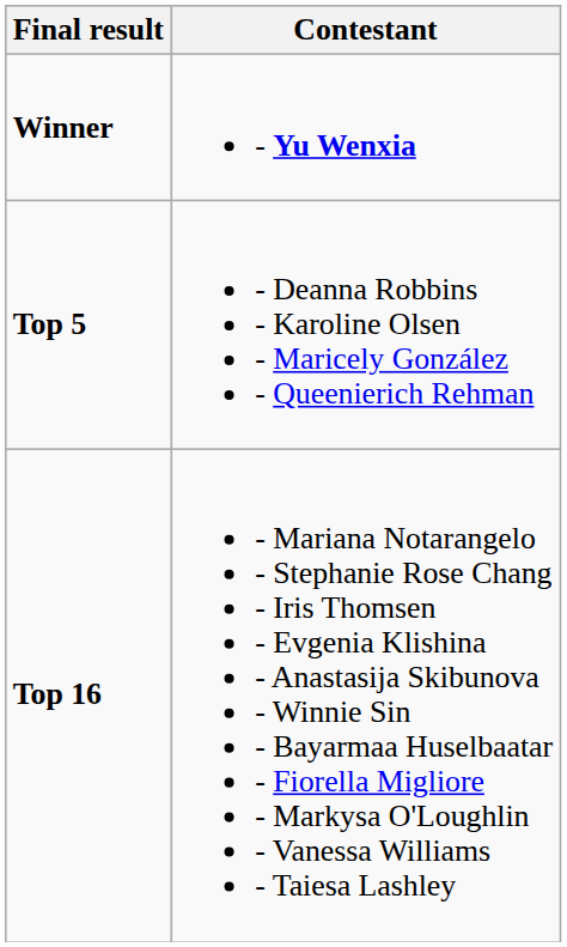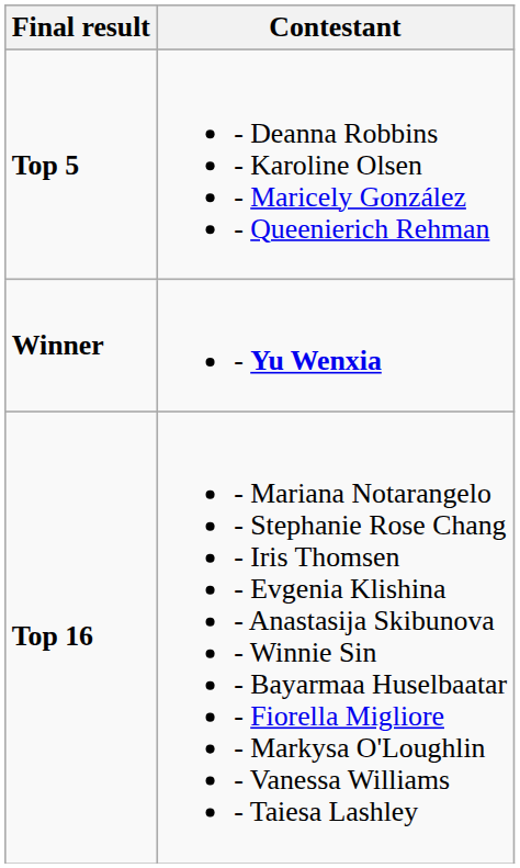 <table class="wikitable">
 <tr>
 <th>Final result</th>
 <th>Contestant</th>
 </tr>
 <tr>
+<td><strong>Top 5</strong></td>
+<td><br><ul><li><strong></strong> - Deanna Robbins</li><li><strong></strong> - Karoline Olsen</li><li><strong></strong> - <a href='#'>Maricely González</a></li><li><strong></strong> - <a href='#'>Queenierich Rehman</a></li></ul></td>
+</tr>
+<tr>
 <td><strong>Winner</strong></td>
 <td><br><ul><li><strong></strong> - <strong><a href='#'>Yu Wenxia</a></strong></li></ul></td>
-</tr>
-<tr>
-<td><strong>Top 5</strong></td>
-<td><br><ul><li><strong></strong> - Deanna Robbins</li><li><strong></strong> - Karoline Olsen</li><li><strong></strong> - <a href='#'>Maricely González</a></li><li><strong></strong> - <a href='#'>Queenierich Rehman</a></li></ul></td>
 </tr>
 <tr>
 <td><strong>Top 16</strong></td>
 <td><br><ul><li><strong></strong> - Mariana Notarangelo</li><li><strong></strong> - Stephanie Rose Chang</li><li><strong></strong> - Iris Thomsen</li><li><strong></strong> - Evgenia Klishina</li><li><strong></strong> - Anastasija Skibunova</li><li><strong></strong> - Winnie Sin</li><li><strong></strong> - Bayarmaa Huselbaatar</li><li><strong></strong> - <a href='#'>Fiorella Migliore</a></li><li><strong></strong> - Markysa O'Loughlin</li><li><strong></strong> - Vanessa Williams</li><li><strong></strong> - Taiesa Lashley</li></ul></td>
 </tr>
 </table>
